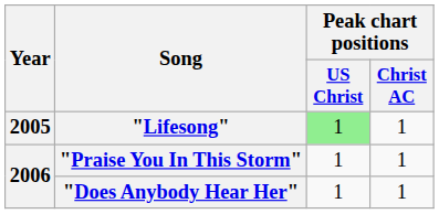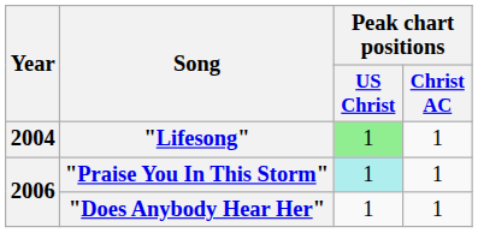 <table class="wikitable plainrowheaders" style="text-align:center;">
 <tr>
 <th scope="col" rowspan="2">Year</th>
 <th scope="col" rowspan="2">Song</th>
 <th scope="col" colspan="3">Peak chart positions</th>
 </tr>
 <tr>
 <th style="width:3em; font-size:90%"><a href='#'>US Christ</a><br></th>
 <th style="width:3em; font-size:90%"><a href='#'>Christ AC</a><br></th>
 </tr>
 <tr>
-<th scope="row">2005</th>
+<th scope="row">2004</th>
 <th scope="row">"<a href='#'>Lifesong</a>"</th>
 <td style="background: lightgreen;">1</td>
 <td>1</td>
 </tr>
 <tr>
 <th scope="row" rowspan="2">2006</th>
 <th scope="row">"<a href='#'>Praise You In This Storm</a>"</th>
-<td>1</td>
+<td style="background: paleturquoise;">1</td>
 <td>1</td>
 </tr>
 <tr>
 <th scope="row">"<a href='#'>Does Anybody Hear Her</a>"</th>
 <td>1</td>
 <td>1</td>
 </tr>
 </table>
